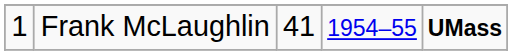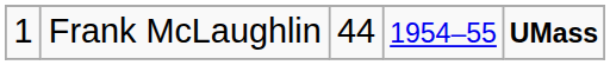 <table class="wikitable">
 <tr>
 </tr>
 <tr>
 <td>1</td>
 <td>Frank McLaughlin</td>
-<td>41</td>
+<td>44</td>
 <td style="font-size:80%;"><a href='#'>1954–55</a></td>
 <td style="font-size:80%;"><strong>UMass</strong></td>
 </tr>
 </table>
